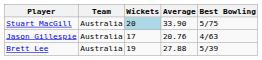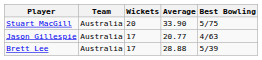 <table class="wikitable">
 <tr>
 <th>Player</th>
 <th>Team</th>
 <th>Wickets</th>
 <th>Average</th>
 <th>Best  Bowling</th>
 </tr>
 <tr>
 <td><a href='#'>Stuart MacGill</a></td>
 <td>Australia</td>
-<td style="background: lightblue;">20</td>
+<td>20</td>
 <td>33.90</td>
 <td>5/75</td>
 </tr>
 <tr>
 <td><a href='#'>Jason Gillespie</a></td>
 <td>Australia</td>
 <td>17</td>
-<td>20.76</td>
+<td>20.77</td>
 <td>4/63</td>
 </tr>
 <tr>
 <td><a href='#'>Brett Lee</a></td>
 <td>Australia</td>
-<td>19</td>
-<td>27.88</td>
+<td>17</td>
+<td>28.88</td>
 <td>5/39</td>
 </tr>
 </table>
